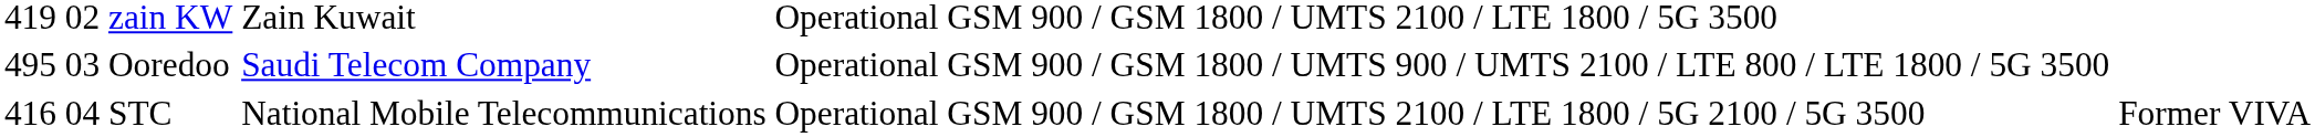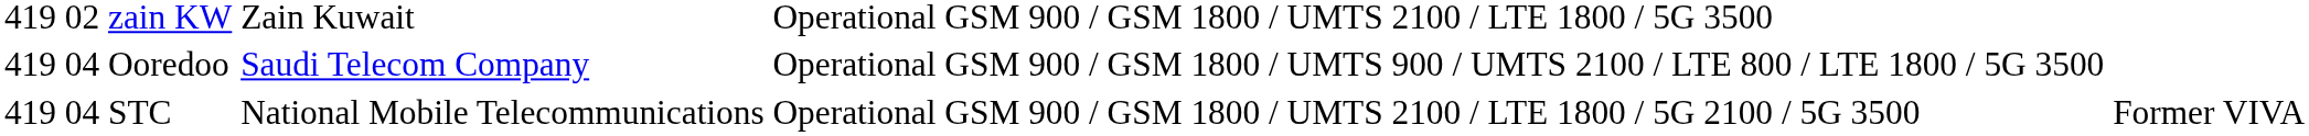 <table>
 <tr>
 <td>419</td>
 <td>02</td>
 <td><a href='#'>zain KW</a></td>
 <td>Zain Kuwait</td>
 <td>Operational</td>
 <td>GSM 900 / GSM 1800 / UMTS 2100 / LTE 1800 / 5G 3500</td>
 <td></td>
 </tr>
 <tr>
-<td>495</td>
-<td>03</td>
+<td>419</td>
+<td>04</td>
 <td>Ooredoo</td>
 <td><a href='#'>Saudi Telecom Company</a></td>
 <td>Operational</td>
 <td>GSM 900 / GSM 1800 / UMTS 900 / UMTS 2100 / LTE 800 / LTE 1800 / 5G 3500</td>
 <td></td>
 </tr>
 <tr>
-<td>416</td>
+<td>419</td>
 <td>04</td>
 <td>STC</td>
 <td>National Mobile Telecommunications</td>
 <td>Operational</td>
 <td>GSM 900 / GSM 1800 / UMTS 2100 / LTE 1800 / 5G 2100 / 5G 3500</td>
 <td>Former VIVA</td>
 </tr>
 </table>
